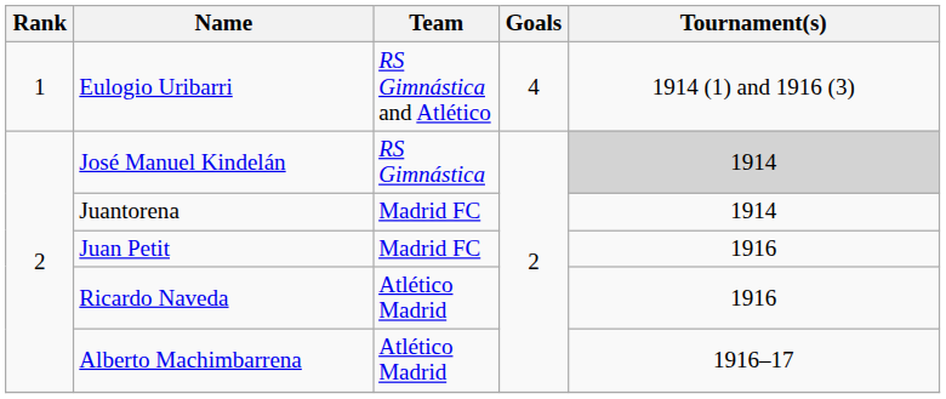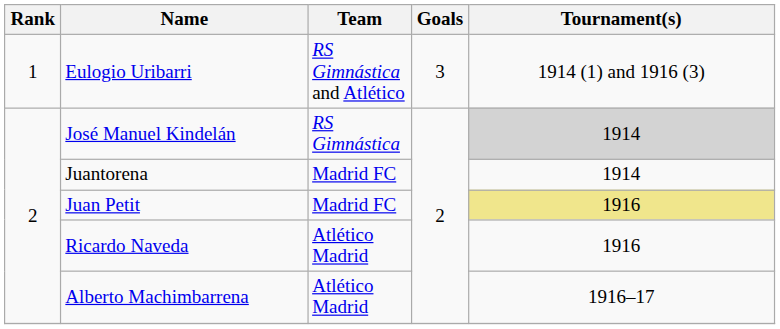 <table class="wikitable" style="text-align: center;">
 <tr>
 <th style="width: 40px;">Rank</th>
 <th style="width: 200px;">Name</th>
 <th style="width: 80px;">Team</th>
 <th style="width: 40px;">Goals</th>
 <th style="width: 250px;">Tournament(s)</th>
 </tr>
 <tr>
 <td>1</td>
 <td align="left"><a href='#'>Eulogio Uribarri</a></td>
 <td align="left"><a href='#'><em>RS Gimnástica</em></a> and <a href='#'>Atlético</a></td>
-<td>4</td>
+<td>3</td>
 <td>1914 (1) and 1916 (3)</td>
 </tr>
 <tr>
 <td rowspan="5">2</td>
 <td align="left"><a href='#'>José Manuel Kindelán</a></td>
 <td align="left"><a href='#'><em>RS Gimnástica</em></a></td>
 <td rowspan="5">2</td>
 <td style="background: lightgrey;">1914</td>
 </tr>
 <tr>
 <td align="left">Juantorena</td>
 <td align="left"><a href='#'>Madrid FC</a></td>
 <td>1914</td>
 </tr>
 <tr>
 <td align="left"><a href='#'>Juan Petit</a></td>
 <td align="left"><a href='#'>Madrid FC</a></td>
-<td>1916</td>
+<td style="background: khaki;">1916</td>
 </tr>
 <tr>
 <td align="left"><a href='#'>Ricardo Naveda</a></td>
 <td align="left"><a href='#'>Atlético Madrid</a></td>
 <td>1916</td>
 </tr>
 <tr>
 <td align="left"><a href='#'>Alberto Machimbarrena</a></td>
 <td align="left"><a href='#'>Atlético Madrid</a></td>
 <td>1916–17</td>
 </tr>
 <tr>
 </tr>
 </table>
